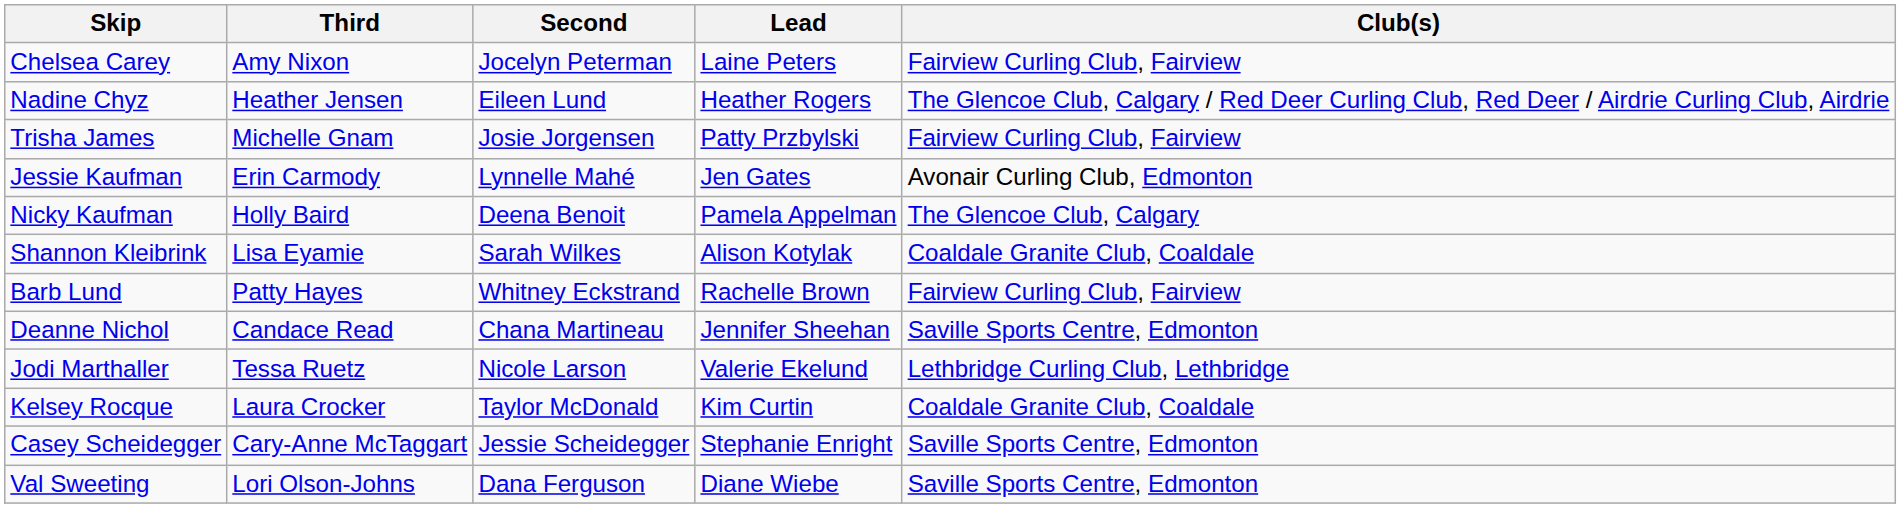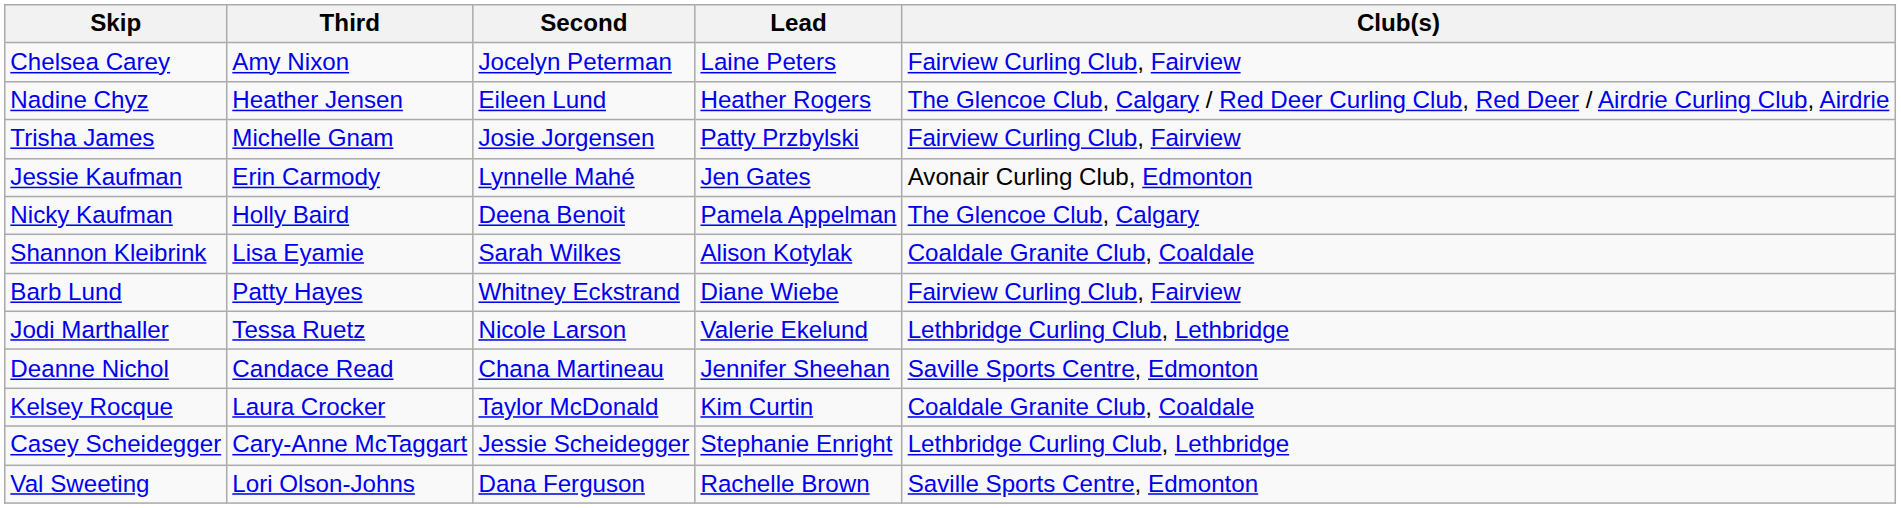 <table class="wikitable" border="1">
 <tr>
 <th>Skip</th>
 <th>Third</th>
 <th>Second</th>
 <th>Lead</th>
 <th>Club(s)</th>
 </tr>
 <tr>
 <td><a href='#'>Chelsea Carey</a></td>
 <td><a href='#'>Amy Nixon</a></td>
 <td><a href='#'>Jocelyn Peterman</a></td>
 <td><a href='#'>Laine Peters</a></td>
 <td><a href='#'>Fairview Curling Club</a>, <a href='#'>Fairview</a></td>
 </tr>
 <tr>
 <td><a href='#'>Nadine Chyz</a></td>
 <td><a href='#'>Heather Jensen</a></td>
 <td><a href='#'>Eileen Lund</a></td>
 <td><a href='#'>Heather Rogers</a></td>
 <td><a href='#'>The Glencoe Club</a>, <a href='#'>Calgary</a> / <a href='#'>Red Deer Curling Club</a>, <a href='#'>Red Deer</a> / <a href='#'>Airdrie Curling Club</a>, <a href='#'>Airdrie</a></td>
 </tr>
 <tr>
 <td><a href='#'>Trisha James</a></td>
 <td><a href='#'>Michelle Gnam</a></td>
 <td><a href='#'>Josie Jorgensen</a></td>
 <td><a href='#'>Patty Przbylski</a></td>
 <td><a href='#'>Fairview Curling Club</a>, <a href='#'>Fairview</a></td>
 </tr>
 <tr>
 <td><a href='#'>Jessie Kaufman</a></td>
 <td><a href='#'>Erin Carmody</a></td>
 <td><a href='#'>Lynnelle Mahé</a></td>
 <td><a href='#'>Jen Gates</a></td>
 <td>Avonair Curling Club, <a href='#'>Edmonton</a></td>
 </tr>
 <tr>
 <td><a href='#'>Nicky Kaufman</a></td>
 <td><a href='#'>Holly Baird</a></td>
 <td><a href='#'>Deena Benoit</a></td>
 <td><a href='#'>Pamela Appelman</a></td>
 <td><a href='#'>The Glencoe Club</a>, <a href='#'>Calgary</a></td>
 </tr>
 <tr>
 <td><a href='#'>Shannon Kleibrink</a></td>
 <td><a href='#'>Lisa Eyamie</a></td>
 <td><a href='#'>Sarah Wilkes</a></td>
 <td><a href='#'>Alison Kotylak</a></td>
 <td><a href='#'>Coaldale Granite Club</a>, <a href='#'>Coaldale</a></td>
 </tr>
 <tr>
 <td><a href='#'>Barb Lund</a></td>
 <td><a href='#'>Patty Hayes</a></td>
 <td><a href='#'>Whitney Eckstrand</a></td>
-<td><a href='#'>Rachelle Brown</a></td>
+<td><a href='#'>Diane Wiebe</a></td>
 <td><a href='#'>Fairview Curling Club</a>, <a href='#'>Fairview</a></td>
+</tr>
+<tr>
+<td><a href='#'>Jodi Marthaller</a></td>
+<td><a href='#'>Tessa Ruetz</a></td>
+<td><a href='#'>Nicole Larson</a></td>
+<td><a href='#'>Valerie Ekelund</a></td>
+<td><a href='#'>Lethbridge Curling Club</a>, <a href='#'>Lethbridge</a></td>
 </tr>
 <tr>
 <td><a href='#'>Deanne Nichol</a></td>
 <td><a href='#'>Candace Read</a></td>
 <td><a href='#'>Chana Martineau</a></td>
 <td><a href='#'>Jennifer Sheehan</a></td>
 <td><a href='#'>Saville Sports Centre</a>, <a href='#'>Edmonton</a></td>
-</tr>
-<tr>
-<td><a href='#'>Jodi Marthaller</a></td>
-<td><a href='#'>Tessa Ruetz</a></td>
-<td><a href='#'>Nicole Larson</a></td>
-<td><a href='#'>Valerie Ekelund</a></td>
-<td><a href='#'>Lethbridge Curling Club</a>, <a href='#'>Lethbridge</a></td>
 </tr>
 <tr>
 <td><a href='#'>Kelsey Rocque</a></td>
 <td><a href='#'>Laura Crocker</a></td>
 <td><a href='#'>Taylor McDonald</a></td>
 <td><a href='#'>Kim Curtin</a></td>
 <td><a href='#'>Coaldale Granite Club</a>, <a href='#'>Coaldale</a></td>
 </tr>
 <tr>
 <td><a href='#'>Casey Scheidegger</a></td>
 <td><a href='#'>Cary-Anne McTaggart</a></td>
 <td><a href='#'>Jessie Scheidegger</a></td>
 <td><a href='#'>Stephanie Enright</a></td>
-<td><a href='#'>Saville Sports Centre</a>, <a href='#'>Edmonton</a></td>
+<td><a href='#'>Lethbridge Curling Club</a>, <a href='#'>Lethbridge</a></td>
 </tr>
 <tr>
 <td><a href='#'>Val Sweeting</a></td>
 <td><a href='#'>Lori Olson-Johns</a></td>
 <td><a href='#'>Dana Ferguson</a></td>
-<td><a href='#'>Diane Wiebe</a></td>
+<td><a href='#'>Rachelle Brown</a></td>
 <td><a href='#'>Saville Sports Centre</a>, <a href='#'>Edmonton</a></td>
 </tr>
 </table>
